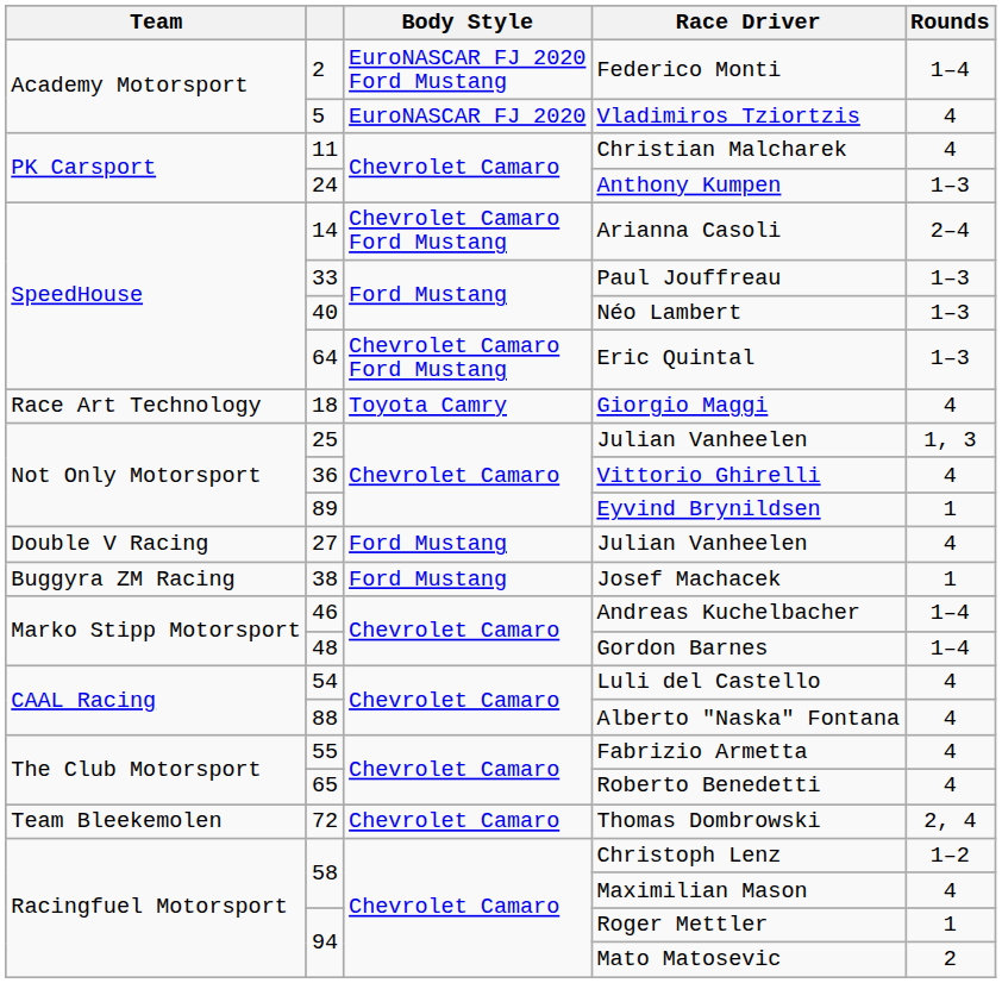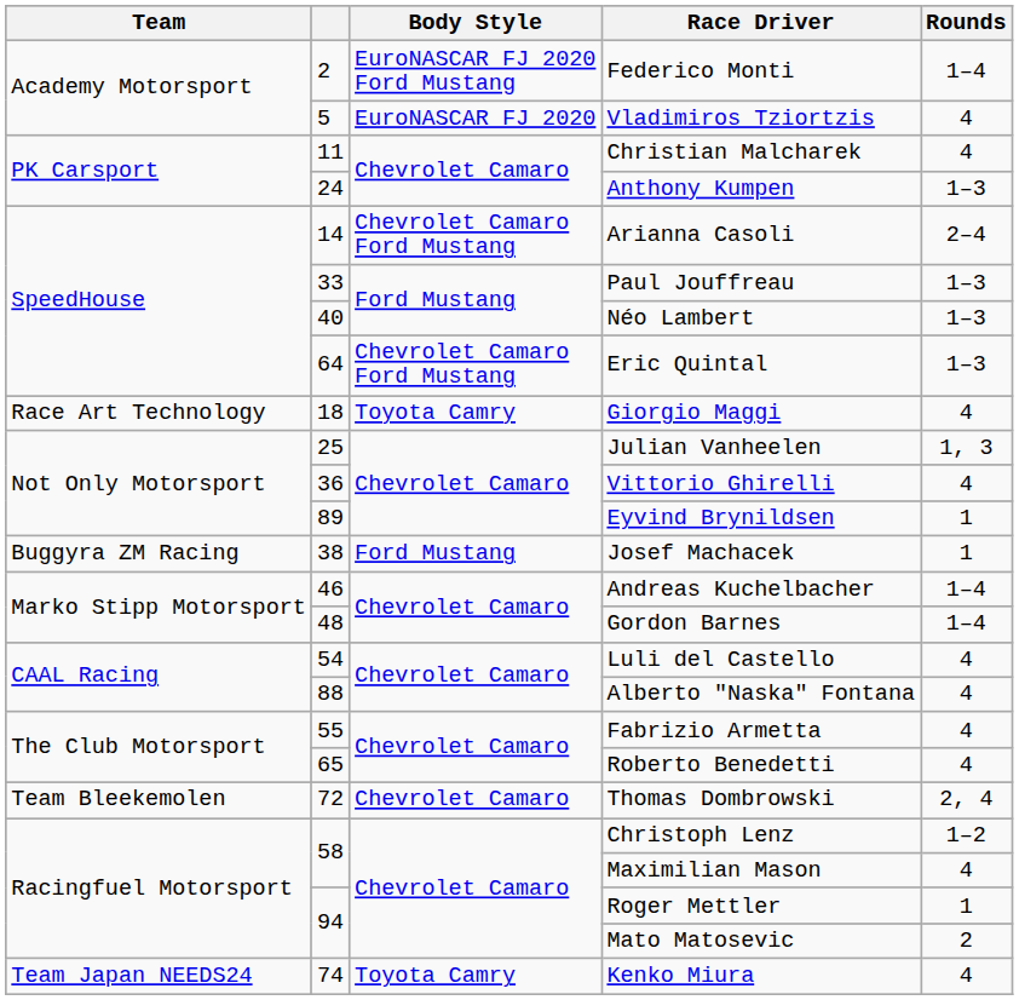 <table class="wikitable" style="font-size: 85%">
 <tr>
 <th>Team</th>
 <th></th>
 <th>Body Style</th>
 <th>Race Driver</th>
 <th>Rounds</th>
 </tr>
 <tr>
 <td rowspan=2> Academy Motorsport</td>
 <td>2</td>
 <td><a href='#'>EuroNASCAR FJ 2020</a> <small></small><br><a href='#'>Ford Mustang</a> <small></small></td>
 <td> Federico Monti</td>
 <td align="center">1–4</td>
 </tr>
 <tr>
 <td>5</td>
 <td><a href='#'>EuroNASCAR FJ 2020</a></td>
 <td> <a href='#'>Vladimiros Tziortzis</a></td>
 <td align="center">4</td>
 </tr>
 <tr>
 <td rowspan=2> <a href='#'>PK Carsport</a></td>
 <td>11</td>
 <td rowspan=2><a href='#'>Chevrolet Camaro</a></td>
 <td> Christian Malcharek</td>
 <td align="center">4</td>
 </tr>
 <tr>
 <td>24</td>
 <td> <a href='#'>Anthony Kumpen</a></td>
 <td align="center">1–3</td>
 </tr>
 <tr>
 <td rowspan=4> <a href='#'>SpeedHouse</a></td>
 <td>14</td>
 <td><a href='#'>Chevrolet Camaro</a> <small></small><br><a href='#'>Ford Mustang</a> <small></small></td>
 <td> Arianna Casoli</td>
 <td align="center">2–4</td>
 </tr>
 <tr>
 <td>33</td>
 <td rowspan=2><a href='#'>Ford Mustang</a></td>
 <td> Paul Jouffreau</td>
 <td align="center">1–3</td>
 </tr>
 <tr>
 <td>40</td>
 <td> Néo Lambert</td>
 <td align="center">1–3</td>
 </tr>
 <tr>
 <td>64</td>
 <td><a href='#'>Chevrolet Camaro</a> <small></small><br><a href='#'>Ford Mustang</a> <small></small></td>
 <td> Eric Quintal</td>
 <td align="center">1–3</td>
 </tr>
 <tr>
 <td> Race Art Technology</td>
 <td>18</td>
 <td><a href='#'>Toyota Camry</a></td>
 <td> <a href='#'>Giorgio Maggi</a></td>
 <td align="center">4</td>
 </tr>
 <tr>
 <td rowspan=3> Not Only Motorsport</td>
 <td>25</td>
 <td rowspan=3><a href='#'>Chevrolet Camaro</a></td>
 <td> Julian Vanheelen</td>
 <td align="center">1, 3</td>
 </tr>
 <tr>
 <td>36</td>
 <td> <a href='#'>Vittorio Ghirelli</a></td>
 <td align="center">4</td>
 </tr>
 <tr>
 <td>89</td>
 <td> <a href='#'>Eyvind Brynildsen</a></td>
 <td align="center">1</td>
 </tr>
 <tr>
-<td> Double V Racing</td>
-<td>27</td>
-<td><a href='#'>Ford Mustang</a></td>
-<td> Julian Vanheelen</td>
-<td align="center">4</td>
-</tr>
-<tr>
 <td> Buggyra ZM Racing</td>
 <td>38</td>
 <td><a href='#'>Ford Mustang</a></td>
 <td> Josef Machacek</td>
 <td align="center">1</td>
 </tr>
 <tr>
 <td rowspan=2> Marko Stipp Motorsport</td>
 <td>46</td>
 <td rowspan=2><a href='#'>Chevrolet Camaro</a></td>
 <td> Andreas Kuchelbacher</td>
 <td align="center">1–4</td>
 </tr>
 <tr>
 <td>48</td>
 <td> Gordon Barnes</td>
 <td align="center">1–4</td>
 </tr>
 <tr>
 <td rowspan=2> <a href='#'>CAAL Racing</a></td>
 <td>54</td>
 <td rowspan=2><a href='#'>Chevrolet Camaro</a></td>
 <td> Luli del Castello</td>
 <td align="center">4</td>
 </tr>
 <tr>
 <td>88</td>
 <td> Alberto "Naska" Fontana</td>
 <td align="center">4</td>
 </tr>
 <tr>
 <td rowspan=2> The Club Motorsport</td>
 <td>55</td>
 <td rowspan=2><a href='#'>Chevrolet Camaro</a></td>
 <td> Fabrizio Armetta</td>
 <td align="center">4</td>
 </tr>
 <tr>
 <td>65</td>
 <td> Roberto Benedetti</td>
 <td align="center">4</td>
 </tr>
 <tr>
 <td> Team Bleekemolen</td>
 <td>72</td>
 <td><a href='#'>Chevrolet Camaro</a></td>
 <td> Thomas Dombrowski</td>
 <td align="center">2, 4</td>
 </tr>
 <tr>
 <td rowspan=4> Racingfuel Motorsport</td>
 <td rowspan=2>58</td>
 <td rowspan=4><a href='#'>Chevrolet Camaro</a></td>
 <td> Christoph Lenz</td>
 <td align="center">1–2</td>
 </tr>
 <tr>
 <td> Maximilian Mason</td>
 <td align="center">4</td>
 </tr>
 <tr>
 <td rowspan=2>94</td>
 <td> Roger Mettler</td>
 <td align="center">1</td>
 </tr>
 <tr>
 <td> Mato Matosevic</td>
 <td align="center">2</td>
 </tr>
 <tr>
+<td> <a href='#'>Team Japan NEEDS24</a></td>
+<td>74</td>
+<td><a href='#'>Toyota Camry</a></td>
+<td> <a href='#'>Kenko Miura</a></td>
+<td align="center">4</td>
+</tr>
+<tr>
 </tr>
 </table>
